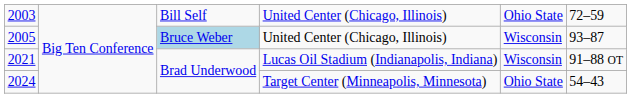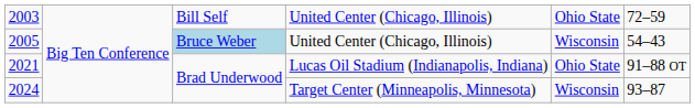 <table class="wikitable">
 <tr>
 <td><a href='#'>2003</a></td>
 <td rowspan=6><a href='#'>Big Ten Conference</a></td>
 <td><a href='#'>Bill Self</a></td>
 <td><a href='#'>United Center</a> (<a href='#'>Chicago, Illinois</a>)</td>
 <td><a href='#'>Ohio State</a></td>
 <td>72–59</td>
 </tr>
 <tr>
 <td><a href='#'>2005</a></td>
 <td style="background: lightblue;"><a href='#'>Bruce Weber</a></td>
 <td>United Center (Chicago, Illinois)</td>
 <td><a href='#'>Wisconsin</a></td>
-<td>93–87</td>
+<td>54–43</td>
 </tr>
 <tr>
 <td><a href='#'>2021</a></td>
 <td rowspan=2><a href='#'>Brad Underwood</a></td>
 <td><a href='#'>Lucas Oil Stadium</a> (<a href='#'>Indianapolis, Indiana</a>)</td>
-<td><a href='#'>Wisconsin</a></td>
+<td><a href='#'>Ohio State</a></td>
 <td>91–88 <small>OT</small></td>
 </tr>
 <tr>
 <td><a href='#'>2024</a></td>
 <td><a href='#'>Target Center</a> (<a href='#'>Minneapolis, Minnesota</a>)</td>
-<td><a href='#'>Ohio State</a></td>
-<td>54–43</td>
+<td><a href='#'>Wisconsin</a></td>
+<td>93–87</td>
 </tr>
 </table>
